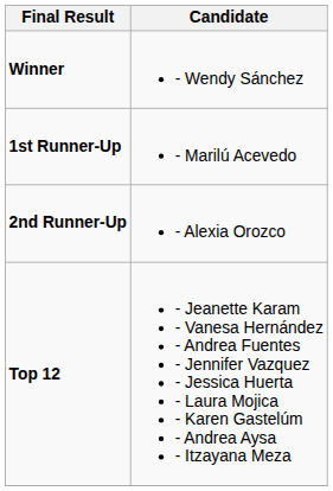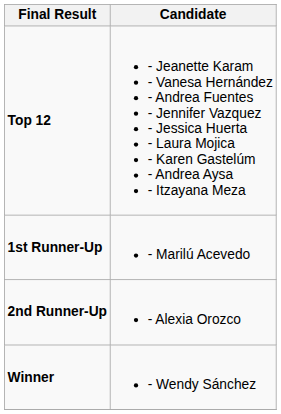 <table class="wikitable">
 <tr>
 <th>Final Result</th>
 <th>Candidate</th>
 </tr>
 <tr>
-<td><strong>Winner</strong></td>
-<td><br><ul><li><strong></strong> - Wendy Sánchez</li></ul></td>
+<td><strong>Top 12</strong></td>
+<td><br><ul><li><strong></strong> - Jeanette Karam</li><li><strong></strong> - Vanesa Hernández</li><li><strong></strong> - Andrea Fuentes</li><li><strong></strong> - Jennifer Vazquez</li><li><strong></strong> - Jessica Huerta</li><li><strong></strong> - Laura Mojica</li><li><strong></strong> - Karen Gastelúm</li><li><strong></strong> - Andrea Aysa</li><li><strong></strong> - Itzayana Meza</li></ul></td>
 </tr>
 <tr>
 <td><strong>1st Runner-Up</strong></td>
 <td><br><ul><li><strong></strong> - Marilú Acevedo</li></ul></td>
 </tr>
 <tr>
 <td><strong>2nd Runner-Up</strong></td>
 <td><br><ul><li><strong></strong> - Alexia Orozco</li></ul></td>
 </tr>
 <tr>
-<td><strong>Top 12</strong></td>
-<td><br><ul><li><strong></strong> - Jeanette Karam</li><li><strong></strong> - Vanesa Hernández</li><li><strong></strong> - Andrea Fuentes</li><li><strong></strong> - Jennifer Vazquez</li><li><strong></strong> - Jessica Huerta</li><li><strong></strong> - Laura Mojica</li><li><strong></strong> - Karen Gastelúm</li><li><strong></strong> - Andrea Aysa</li><li><strong></strong> - Itzayana Meza</li></ul></td>
+<td><strong>Winner</strong></td>
+<td><br><ul><li><strong></strong> - Wendy Sánchez</li></ul></td>
 </tr>
 <tr>
 </tr>
 </table>
